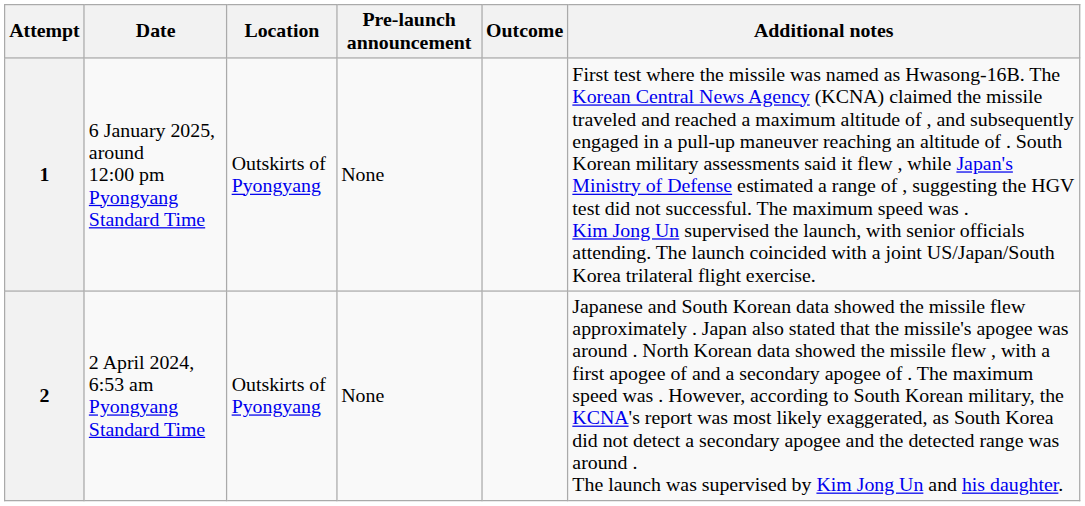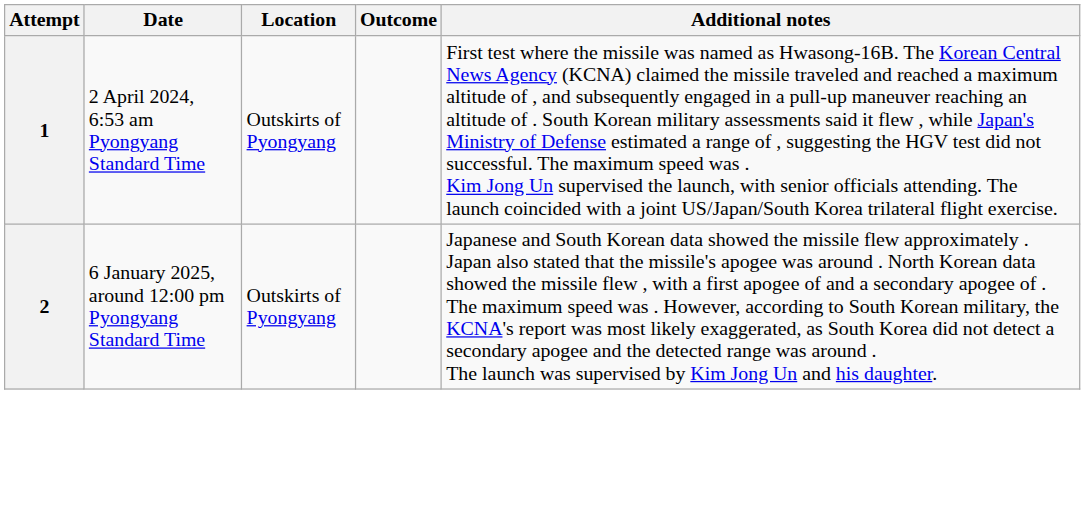 <table class="wikitable">
 <tr>
 <th scope="col">Attempt</th>
 <th scope="col">Date</th>
 <th scope="col">Location</th>
-<th scope="col">Pre-launch announcement</th>
 <th scope="col">Outcome</th>
 <th scope="col">Additional notes</th>
 </tr>
 <tr>
 <th scope="row">1</th>
-<td>6 January 2025, around 12:00 pm <a href='#'>Pyongyang Standard Time</a></td>
+<td>2 April 2024, 6:53 am <a href='#'>Pyongyang Standard Time</a></td>
 <td>Outskirts of <a href='#'>Pyongyang</a></td>
-<td>None</td>
 <td></td>
 <td>First test where the missile was named as Hwasong-16B. The <a href='#'>Korean Central News Agency</a> (KCNA) claimed the missile traveled  and reached a maximum altitude of , and subsequently engaged in a pull-up maneuver reaching an altitude of . South Korean military assessments said it flew , while <a href='#'>Japan's Ministry of Defense</a> estimated a range of , suggesting the HGV test did not successful. The maximum speed was .<br><a href='#'>Kim Jong Un</a> supervised the launch,  with senior officials attending. The launch coincided with a joint US/Japan/South Korea trilateral flight exercise.</td>
 </tr>
 <tr>
 <th>2</th>
-<td>2 April 2024, 6:53 am <a href='#'>Pyongyang Standard Time</a></td>
+<td>6 January 2025, around 12:00 pm <a href='#'>Pyongyang Standard Time</a></td>
 <td>Outskirts of <a href='#'>Pyongyang</a></td>
-<td>None</td>
 <td></td>
 <td>Japanese and South Korean data showed the missile flew approximately . Japan also stated that the missile's apogee was around . North Korean data showed the missile flew , with a first apogee of  and a secondary apogee of . The maximum speed was . However, according to South Korean military, the <a href='#'>KCNA</a>'s report was most likely exaggerated, as South Korea did not detect a secondary apogee and the detected range was around .<br>The launch was supervised by <a href='#'>Kim Jong Un</a> and <a href='#'>his daughter</a>.</td>
 </tr>
 </table>
